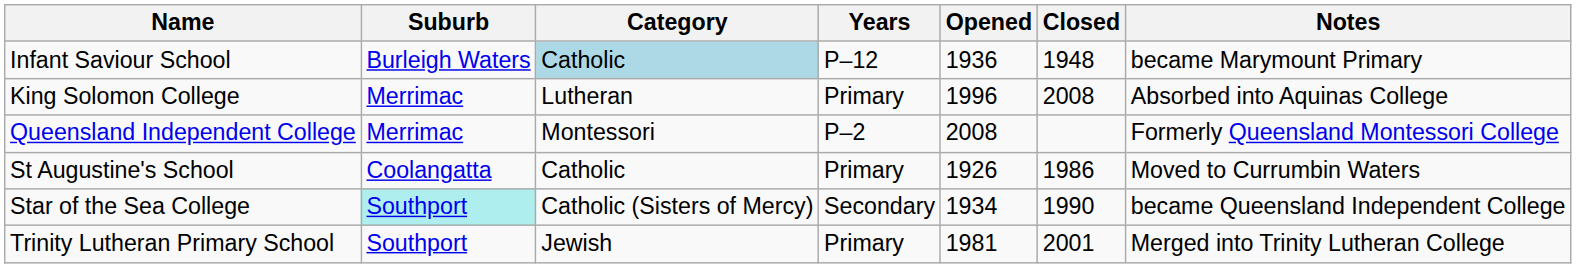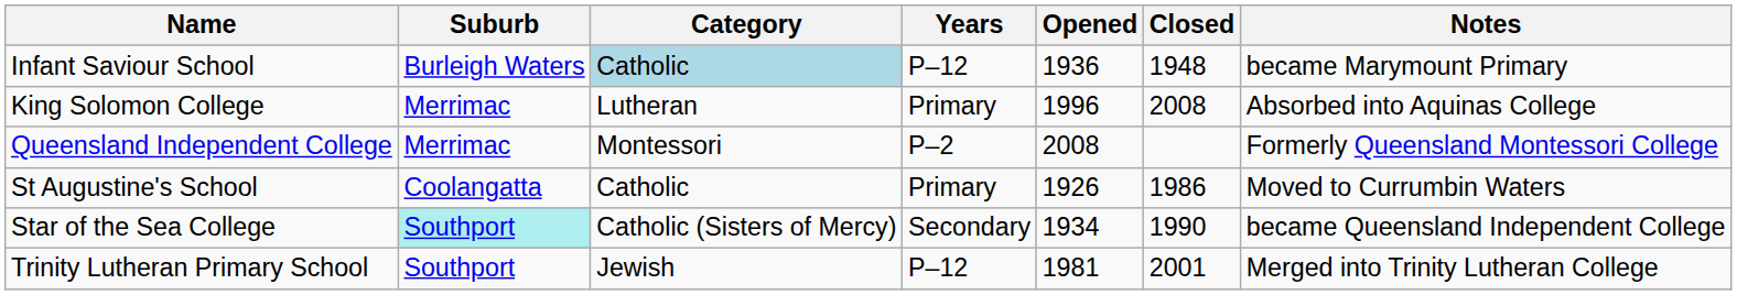 <table class="wikitable sortable">
 <tr>
 <th>Name</th>
 <th>Suburb</th>
 <th>Category</th>
 <th>Years</th>
 <th>Opened</th>
 <th>Closed</th>
 <th>Notes</th>
 </tr>
 <tr>
 <td>Infant Saviour School</td>
 <td><a href='#'>Burleigh Waters</a></td>
 <td style="background: lightblue;">Catholic</td>
 <td>P–12</td>
 <td>1936</td>
 <td>1948</td>
 <td>became Marymount Primary</td>
 </tr>
 <tr>
 <td>King Solomon College</td>
 <td><a href='#'>Merrimac</a></td>
 <td>Lutheran</td>
 <td>Primary</td>
 <td>1996</td>
 <td>2008</td>
 <td>Absorbed into Aquinas College</td>
 </tr>
 <tr>
 <td><a href='#'>Queensland Independent College</a></td>
 <td><a href='#'>Merrimac</a></td>
 <td>Montessori</td>
 <td>P–2</td>
 <td>2008</td>
 <td></td>
 <td>Formerly <a href='#'>Queensland Montessori College</a></td>
 </tr>
 <tr>
 <td>St Augustine's School</td>
 <td><a href='#'>Coolangatta</a></td>
 <td>Catholic</td>
 <td>Primary</td>
 <td>1926</td>
 <td>1986</td>
 <td>Moved to Currumbin Waters</td>
 </tr>
 <tr>
 <td>Star of the Sea College</td>
 <td style="background: paleturquoise;"><a href='#'>Southport</a></td>
 <td>Catholic (Sisters of Mercy)</td>
 <td>Secondary</td>
 <td>1934</td>
 <td>1990</td>
 <td>became Queensland Independent College</td>
 </tr>
 <tr>
 <td>Trinity Lutheran Primary School</td>
 <td><a href='#'>Southport</a></td>
 <td>Jewish</td>
-<td>Primary</td>
+<td>P–12</td>
 <td>1981</td>
 <td>2001</td>
 <td>Merged into Trinity Lutheran College</td>
 </tr>
 </table>
